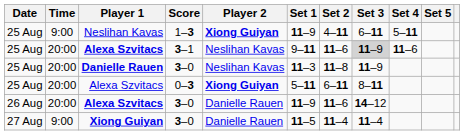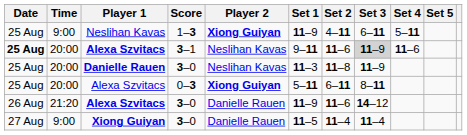 <table class="wikitable" style="font-size:90%; text-align:center">
 <tr>
 <th>Date</th>
 <th>Time</th>
 <th>Player 1</th>
 <th>Score</th>
 <th>Player 2</th>
 <th>Set 1</th>
 <th>Set 2</th>
 <th>Set 3</th>
 <th>Set 4</th>
 <th>Set 5</th>
 <th></th>
 </tr>
 <tr>
 <td>25 Aug</td>
 <td>9:00</td>
 <td align="right"><a href='#'>Neslihan Kavas</a> </td>
 <td>1–<strong>3</strong></td>
 <td align="left"><strong> <a href='#'>Xiong Guiyan</a></strong></td>
 <td><strong>11</strong>–9</td>
 <td>4–<strong>11</strong></td>
 <td>6–<strong>11</strong></td>
 <td>5–<strong>11</strong></td>
 <td></td>
 <td> </td>
 </tr>
 <tr>
-<td>25 Aug</td>
+<td><strong>25 Aug</strong></td>
 <td>20:00</td>
 <td align="right"><strong><a href='#'>Alexa Szvitacs</a> </strong></td>
 <td><strong>3</strong>–1</td>
 <td align="left"> <a href='#'>Neslihan Kavas</a></td>
 <td>9–<strong>11</strong></td>
 <td><strong>11</strong>–6</td>
 <td style="background: lightgrey;"><strong>11</strong>–9</td>
 <td><strong>11</strong>–6</td>
 <td></td>
 <td> </td>
 </tr>
 <tr>
 <td>25 Aug</td>
 <td>20:00</td>
 <td align="right"><strong><a href='#'>Danielle Rauen</a> </strong></td>
 <td><strong>3</strong>–0</td>
 <td align="left"> <a href='#'>Neslihan Kavas</a></td>
 <td><strong>11</strong>–3</td>
 <td><strong>11</strong>–8</td>
 <td><strong>11</strong>–9</td>
 <td></td>
 <td></td>
 <td> </td>
 </tr>
 <tr>
 <td>25 Aug</td>
 <td>20:00</td>
 <td align="right"><a href='#'>Alexa Szvitacs</a> </td>
 <td>0–<strong>3</strong></td>
 <td align="left"><strong> <a href='#'>Xiong Guiyan</a></strong></td>
 <td>5–<strong>11</strong></td>
 <td>6–<strong>11</strong></td>
 <td>8–<strong>11</strong></td>
 <td></td>
 <td></td>
 <td> </td>
 </tr>
 <tr>
 <td>26 Aug</td>
-<td>20:00</td>
+<td>21:20</td>
 <td align="right"><strong><a href='#'>Alexa Szvitacs</a> </strong></td>
 <td><strong>3</strong>–0</td>
 <td align="left"> <a href='#'>Danielle Rauen</a></td>
 <td><strong>11</strong>–9</td>
 <td><strong>11</strong>–6</td>
 <td><strong>14</strong>–12</td>
 <td></td>
 <td></td>
 <td> </td>
 </tr>
 <tr>
 <td>27 Aug</td>
 <td>9:00</td>
 <td align="right"><strong><a href='#'>Xiong Guiyan</a> </strong></td>
 <td><strong>3</strong>–0</td>
 <td align="left"> <a href='#'>Danielle Rauen</a></td>
 <td><strong>11</strong>–5</td>
 <td><strong>11</strong>–4</td>
 <td><strong>11</strong>–4</td>
 <td></td>
 <td></td>
 <td> </td>
 </tr>
 </table>
